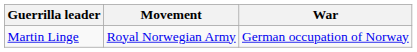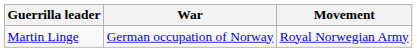 <table class="wikitable">
 <tr>
 <th>Guerrilla leader</th>
+<th>War</th>
 <th>Movement</th>
-<th>War</th>
 </tr>
 <tr>
 <td><a href='#'>Martin Linge</a></td>
+<td><a href='#'>German occupation of Norway</a></td>
 <td><a href='#'>Royal Norwegian Army</a></td>
-<td><a href='#'>German occupation of Norway</a></td>
 </tr>
 </table>
